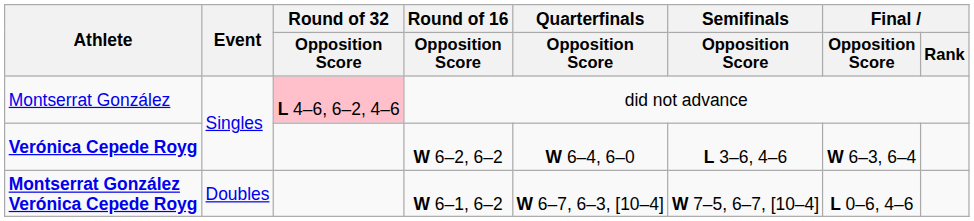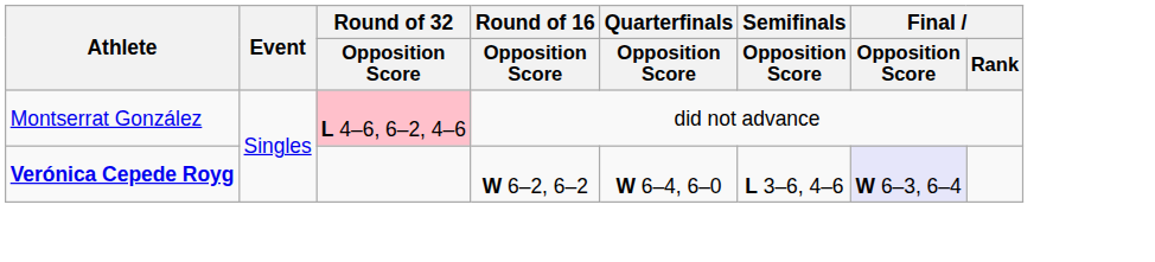 <table class=wikitable style="font-size:90%">
 <tr>
 <th rowspan="2">Athlete</th>
 <th rowspan="2">Event</th>
 <th>Round of 32</th>
 <th>Round of 16</th>
 <th>Quarterfinals</th>
 <th>Semifinals</th>
 <th colspan=2>Final / </th>
 </tr>
 <tr style="font-size:95%">
 <th>Opposition<br>Score</th>
 <th>Opposition<br>Score</th>
 <th>Opposition<br>Score</th>
 <th>Opposition<br>Score</th>
 <th>Opposition<br>Score</th>
 <th>Rank</th>
 </tr>
 <tr align=center>
 <td align=left><a href='#'>Montserrat González</a></td>
 <td align=left rowspan=2><a href='#'>Singles</a></td>
 <td style="background: pink;"><br><strong>L</strong> 4–6, 6–2, 4–6</td>
 <td align=center colspan=5>did not advance</td>
 </tr>
 <tr align=center>
 <td align=left><strong><a href='#'>Verónica Cepede Royg</a></strong></td>
 <td></td>
 <td><br><strong>W</strong> 6–2, 6–2</td>
 <td><br><strong>W</strong> 6–4, 6–0</td>
 <td><br><strong>L</strong> 3–6, 4–6</td>
-<td><br><strong>W</strong> 6–3, 6–4</td>
-<td></td>
-</tr>
-<tr align=center>
-<td align=left><strong><a href='#'>Montserrat González</a><br><a href='#'>Verónica Cepede Royg</a></strong></td>
-<td align=left><a href='#'>Doubles</a></td>
-<td></td>
-<td><br><strong>W</strong> 6–1, 6–2</td>
-<td><br><strong>W</strong> 6–7, 6–3, [10–4]</td>
-<td><br><strong>W</strong> 7–5, 6–7, [10–4]</td>
-<td><br><strong>L</strong> 0–6, 4–6</td>
+<td style="background: lavender;"><br><strong>W</strong> 6–3, 6–4</td>
 <td></td>
 </tr>
 </table>
